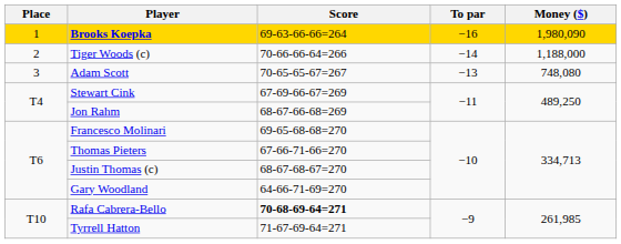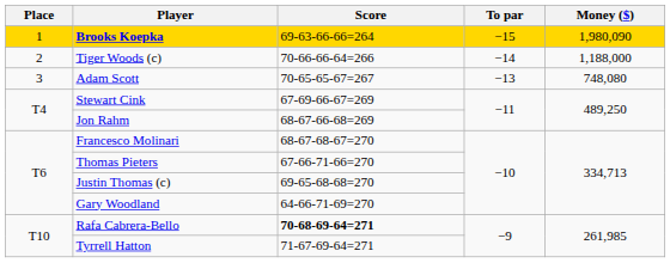 <table class="wikitable" style="width:50em;margin-bottom:0;">
 <tr>
 <th>Place</th>
 <th>Player</th>
 <th>Score</th>
 <th>To par</th>
 <th>Money (<a href='#'>$</a>)</th>
 </tr>
 <tr style="background:gold">
 <td align=center>1</td>
 <td> <strong><a href='#'>Brooks Koepka</a></strong></td>
 <td>69-63-66-66=264</td>
-<td align=center>−16</td>
+<td align=center>−15</td>
 <td align=center>1,980,090</td>
 </tr>
 <tr>
 <td align=center>2</td>
 <td> <a href='#'>Tiger Woods</a> (c)</td>
 <td>70-66-66-64=266</td>
 <td align=center>−14</td>
 <td align=center>1,188,000</td>
 </tr>
 <tr>
 <td align=center>3</td>
 <td> <a href='#'>Adam Scott</a></td>
 <td>70-65-65-67=267</td>
 <td align=center>−13</td>
 <td align=center>748,080</td>
 </tr>
 <tr>
 <td rowspan=2 align=center>T4</td>
 <td> <a href='#'>Stewart Cink</a></td>
 <td>67-69-66-67=269</td>
 <td rowspan=2 align=center>−11</td>
 <td rowspan=2 align=center>489,250</td>
 </tr>
 <tr>
 <td> <a href='#'>Jon Rahm</a></td>
 <td>68-67-66-68=269</td>
 </tr>
 <tr>
 <td rowspan=4 align=center>T6</td>
 <td> <a href='#'>Francesco Molinari</a></td>
-<td>69-65-68-68=270</td>
+<td>68-67-68-67=270</td>
 <td rowspan=4 align=center>−10</td>
 <td rowspan=4 align=center>334,713</td>
 </tr>
 <tr>
 <td> <a href='#'>Thomas Pieters</a></td>
 <td>67-66-71-66=270</td>
 </tr>
 <tr>
 <td> <a href='#'>Justin Thomas</a> (c)</td>
-<td>68-67-68-67=270</td>
+<td>69-65-68-68=270</td>
 </tr>
 <tr>
 <td> <a href='#'>Gary Woodland</a></td>
 <td>64-66-71-69=270</td>
 </tr>
 <tr>
 <td rowspan=2 align=center>T10</td>
 <td> <a href='#'>Rafa Cabrera-Bello</a></td>
 <td><strong>70-68-69-64=271</strong></td>
 <td rowspan=2 align=center>−9</td>
 <td rowspan=2 align=center>261,985</td>
 </tr>
 <tr>
 <td> <a href='#'>Tyrrell Hatton</a></td>
 <td>71-67-69-64=271</td>
 </tr>
 </table>
